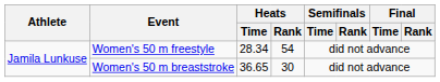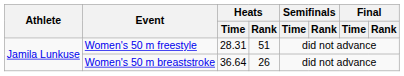 <table class=wikitable style=font-size:90%>
 <tr>
 <th rowspan=2>Athlete</th>
 <th rowspan=2>Event</th>
 <th colspan=2>Heats</th>
 <th colspan=2>Semifinals</th>
 <th colspan=2>Final</th>
 </tr>
 <tr>
 <th>Time</th>
 <th>Rank</th>
 <th>Time</th>
 <th>Rank</th>
 <th>Time</th>
 <th>Rank</th>
 </tr>
 <tr>
 <td rowspan=2><a href='#'>Jamila Lunkuse</a></td>
 <td><a href='#'>Women's 50 m freestyle</a></td>
-<td align=center>28.34</td>
-<td align=center>54</td>
+<td align=center>28.31</td>
+<td align=center>51</td>
 <td align=center colspan=4>did not advance</td>
 </tr>
 <tr>
 <td><a href='#'>Women's 50 m breaststroke</a></td>
-<td align=center>36.65</td>
-<td align=center>30</td>
+<td align=center>36.64</td>
+<td align=center>26</td>
 <td align=center colspan=4>did not advance</td>
 </tr>
 </table>
